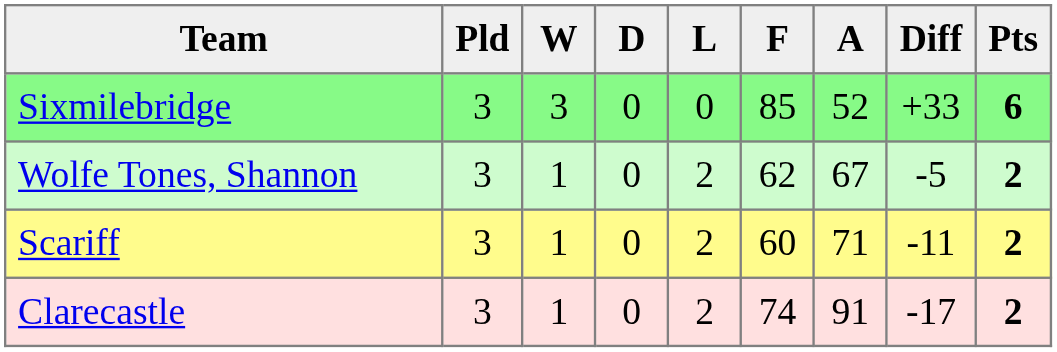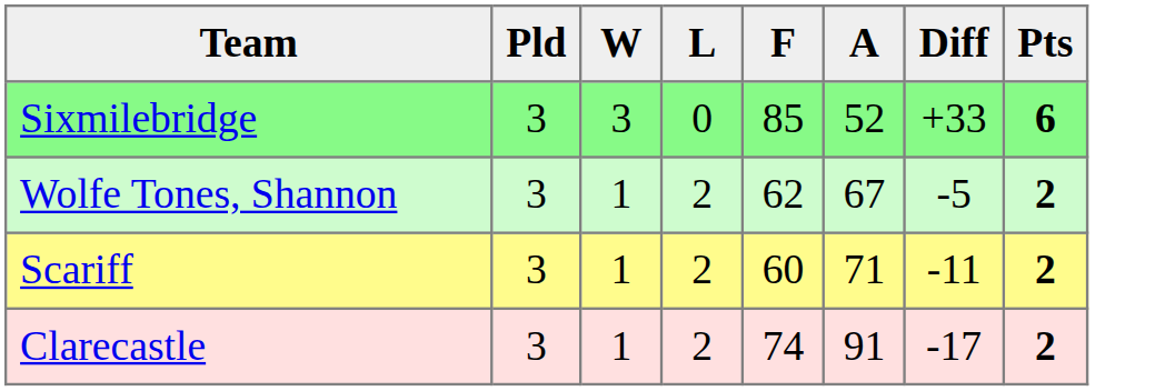 <table style=border-collapse:collapse border=1 cellspacing=0 cellpadding=5>
 <tr align=center bgcolor=#efefef>
 <th width=175>Team</th>
 <th width=20>Pld</th>
 <th width=20>W</th>
-<th width=20>D</th>
 <th width=20>L</th>
 <th width=20>F</th>
 <th width=20>A</th>
 <th width=20>Diff</th>
 <th width=20>Pts</th>
 </tr>
 <tr align=center style="background:#87FA87;">
 <td style="text-align:left;"> <a href='#'>Sixmilebridge</a></td>
 <td>3</td>
 <td>3</td>
 <td>0</td>
-<td>0</td>
 <td>85</td>
 <td>52</td>
 <td>+33</td>
 <td><strong>6</strong></td>
 </tr>
 <tr align=center style="background:#CEFCCE;">
 <td style="text-align:left;"> <a href='#'>Wolfe Tones, Shannon</a></td>
 <td>3</td>
 <td>1</td>
-<td>0</td>
 <td>2</td>
 <td>62</td>
 <td>67</td>
 <td>-5</td>
 <td><strong>2</strong></td>
 </tr>
 <tr align=center style="background:#FFFC8C;">
 <td style="text-align:left;"> <a href='#'>Scariff</a></td>
 <td>3</td>
 <td>1</td>
-<td>0</td>
 <td>2</td>
 <td>60</td>
 <td>71</td>
 <td>-11</td>
 <td><strong>2</strong></td>
 </tr>
 <tr align=center style="background:#FFE0E0;">
 <td style="text-align:left;"> <a href='#'>Clarecastle</a></td>
 <td>3</td>
 <td>1</td>
-<td>0</td>
 <td>2</td>
 <td>74</td>
 <td>91</td>
 <td>-17</td>
 <td><strong>2</strong></td>
 </tr>
 </table>
